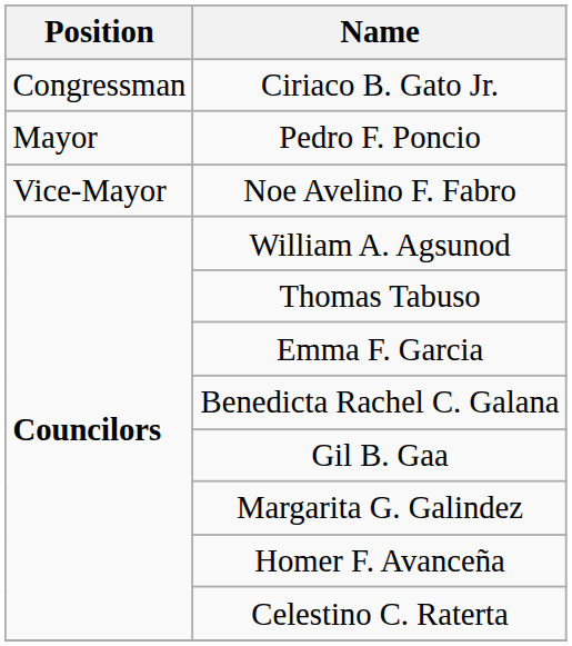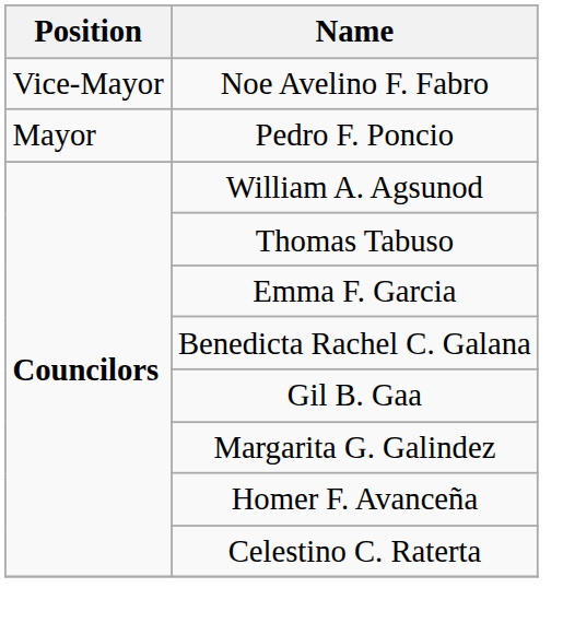 <table class="wikitable" style="line-height:1.20em; font-size:100%;">
 <tr>
 <th>Position</th>
 <th>Name</th>
 </tr>
 <tr>
-<td>Congressman</td>
-<td style="text-align:center;">Ciriaco B. Gato Jr.</td>
+<td>Vice-Mayor</td>
+<td style="text-align:center;">Noe Avelino F. Fabro</td>
 </tr>
 <tr>
 <td>Mayor</td>
 <td style="text-align:center;">Pedro F. Poncio</td>
-</tr>
-<tr>
-<td>Vice-Mayor</td>
-<td style="text-align:center;">Noe Avelino F. Fabro</td>
 </tr>
 <tr>
 <td rowspan=8><strong>Councilors</strong></td>
 <td style="text-align:center;">William A. Agsunod</td>
 </tr>
 <tr>
 <td style="text-align:center;">Thomas Tabuso</td>
 </tr>
 <tr>
 <td style="text-align:center;">Emma F. Garcia</td>
 </tr>
 <tr>
 <td style="text-align:center;">Benedicta Rachel C. Galana</td>
 </tr>
 <tr>
 <td style="text-align:center;">Gil B. Gaa</td>
 </tr>
 <tr>
 <td style="text-align:center;">Margarita G. Galindez</td>
 </tr>
 <tr>
 <td style="text-align:center;">Homer F. Avanceña</td>
 </tr>
 <tr>
 <td style="text-align:center;">Celestino C. Raterta</td>
 </tr>
 <tr>
 </tr>
 </table>
